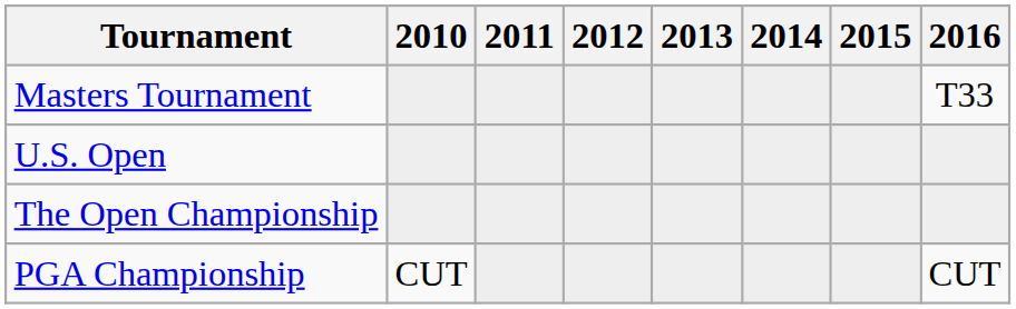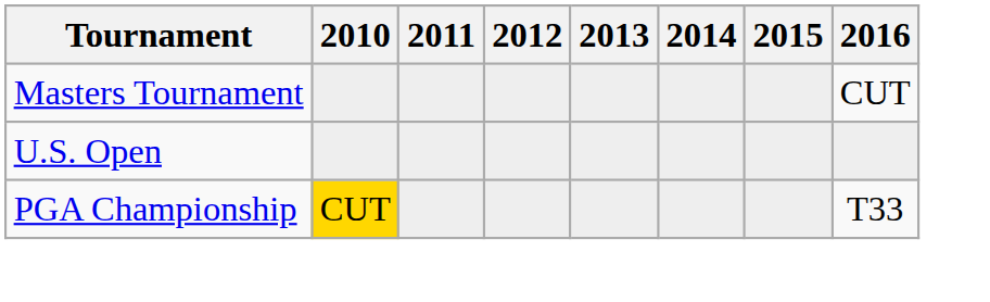 <table class="wikitable" style="font-size:95%;text-align:center;">
 <tr>
 <th>Tournament</th>
 <th>2010</th>
 <th>2011</th>
 <th>2012</th>
 <th>2013</th>
 <th>2014</th>
 <th>2015</th>
 <th>2016</th>
 </tr>
 <tr>
 <td align=left><a href='#'>Masters Tournament</a></td>
 <td style="background:#eeeeee;"></td>
 <td style="background:#eeeeee;"></td>
 <td style="background:#eeeeee;"></td>
 <td style="background:#eeeeee;"></td>
 <td style="background:#eeeeee;"></td>
 <td style="background:#eeeeee;"></td>
-<td>T33</td>
+<td>CUT</td>
 </tr>
 <tr>
 <td align=left><a href='#'>U.S. Open</a></td>
 <td style="background:#eeeeee;"></td>
 <td style="background:#eeeeee;"></td>
 <td style="background:#eeeeee;"></td>
 <td style="background:#eeeeee;"></td>
 <td style="background:#eeeeee;"></td>
 <td style="background:#eeeeee;"></td>
 <td style="background:#eeeeee;"></td>
 </tr>
 <tr>
-<td align=left><a href='#'>The Open Championship</a></td>
+<td align=left><a href='#'>PGA Championship</a></td>
+<td style="background: gold;">CUT</td>
 <td style="background:#eeeeee;"></td>
 <td style="background:#eeeeee;"></td>
 <td style="background:#eeeeee;"></td>
 <td style="background:#eeeeee;"></td>
 <td style="background:#eeeeee;"></td>
-<td style="background:#eeeeee;"></td>
-<td style="background:#eeeeee;"></td>
-</tr>
-<tr>
-<td align=left><a href='#'>PGA Championship</a></td>
-<td>CUT</td>
-<td style="background:#eeeeee;"></td>
-<td style="background:#eeeeee;"></td>
-<td style="background:#eeeeee;"></td>
-<td style="background:#eeeeee;"></td>
-<td style="background:#eeeeee;"></td>
-<td>CUT</td>
+<td>T33</td>
 </tr>
 </table>
